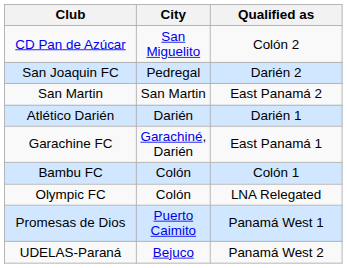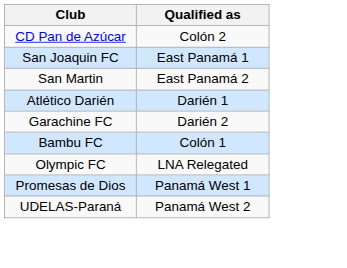 <table class="wikitable sortable" style="text-align: center">
 <tr>
 <th width="150">Club</th>
-<th width="80">City</th>
 <th width="150">Qualified as</th>
 </tr>
 <tr>
 <td><a href='#'>CD Pan de Azúcar</a></td>
-<td><a href='#'>San Miguelito</a></td>
 <td>Colón 2</td>
 </tr>
 <tr bgcolor=#D0E7FF>
 <td>San Joaquin FC</td>
-<td>Pedregal</td>
-<td>Darién 2</td>
+<td>East Panamá 1</td>
 </tr>
 <tr>
-<td>San Martin</td>
 <td>San Martin</td>
 <td>East Panamá 2</td>
 </tr>
 <tr bgcolor=#D0E7FF>
 <td>Atlético Darién</td>
-<td>Darién</td>
 <td>Darién 1</td>
 </tr>
 <tr>
 <td>Garachine FC</td>
-<td><a href='#'>Garachiné</a>, Darién</td>
-<td>East Panamá 1</td>
+<td>Darién 2</td>
 </tr>
 <tr bgcolor=#D0E7FF>
 <td>Bambu FC</td>
-<td>Colón</td>
 <td>Colón 1</td>
 </tr>
 <tr>
 <td>Olympic FC</td>
-<td>Colón</td>
 <td>LNA Relegated</td>
 </tr>
 <tr bgcolor=#D0E7FF>
 <td>Promesas de Dios</td>
-<td><a href='#'>Puerto Caimito</a></td>
 <td>Panamá West 1</td>
 </tr>
 <tr>
 <td>UDELAS-Paraná</td>
-<td><a href='#'>Bejuco</a></td>
 <td>Panamá West 2</td>
 </tr>
 </table>
